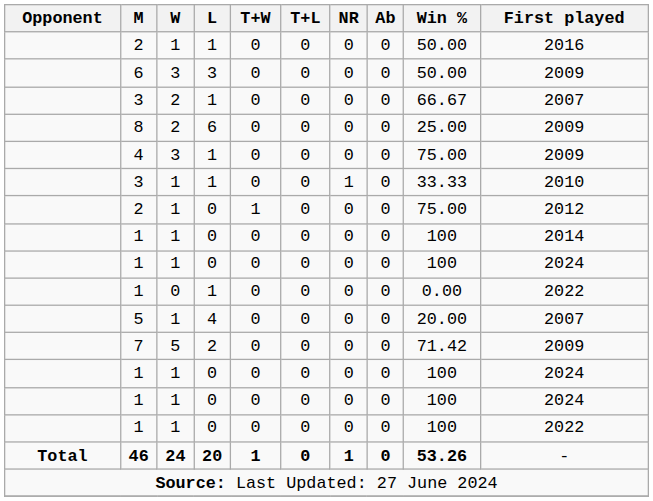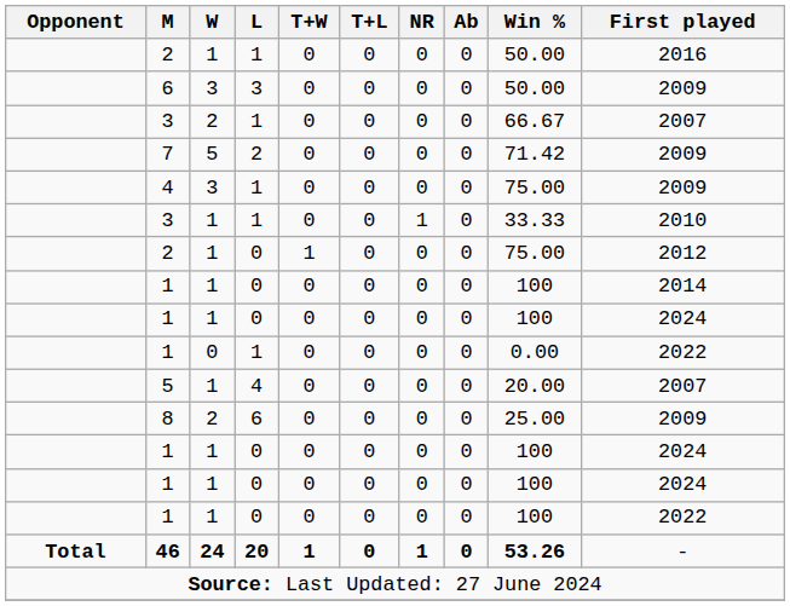 <table class="wikitable" style="text-align: center; width: 500px;">
 <tr>
 <th>Opponent</th>
 <th>M</th>
 <th>W</th>
 <th>L</th>
 <th>T+W</th>
 <th>T+L</th>
 <th>NR</th>
 <th>Ab</th>
 <th>Win %</th>
 <th>First played</th>
 </tr>
 <tr>
 <td align="left"></td>
 <td>2</td>
 <td>1</td>
 <td>1</td>
 <td>0</td>
 <td>0</td>
 <td>0</td>
 <td>0</td>
 <td>50.00</td>
 <td>2016</td>
 </tr>
 <tr>
 <td align="left"></td>
 <td>6</td>
 <td>3</td>
 <td>3</td>
 <td>0</td>
 <td>0</td>
 <td>0</td>
 <td>0</td>
 <td>50.00</td>
 <td>2009</td>
 </tr>
 <tr>
 <td align="left"></td>
 <td>3</td>
 <td>2</td>
 <td>1</td>
 <td>0</td>
 <td>0</td>
 <td>0</td>
 <td>0</td>
 <td>66.67</td>
 <td>2007</td>
 </tr>
 <tr>
 <td align="left"></td>
-<td>8</td>
+<td>7</td>
+<td>5</td>
 <td>2</td>
-<td>6</td>
 <td>0</td>
 <td>0</td>
 <td>0</td>
 <td>0</td>
-<td>25.00</td>
+<td>71.42</td>
 <td>2009</td>
 </tr>
 <tr>
 <td align="left"></td>
 <td>4</td>
 <td>3</td>
 <td>1</td>
 <td>0</td>
 <td>0</td>
 <td>0</td>
 <td>0</td>
 <td>75.00</td>
 <td>2009</td>
 </tr>
 <tr>
 <td align="left"></td>
 <td>3</td>
 <td>1</td>
 <td>1</td>
 <td>0</td>
 <td>0</td>
 <td>1</td>
 <td>0</td>
 <td>33.33</td>
 <td>2010</td>
 </tr>
 <tr>
 <td align="left"></td>
 <td>2</td>
 <td>1</td>
 <td>0</td>
 <td>1</td>
 <td>0</td>
 <td>0</td>
 <td>0</td>
 <td>75.00</td>
 <td>2012</td>
 </tr>
 <tr>
 <td align="left"></td>
 <td>1</td>
 <td>1</td>
 <td>0</td>
 <td>0</td>
 <td>0</td>
 <td>0</td>
 <td>0</td>
 <td>100</td>
 <td>2014</td>
 </tr>
 <tr>
 <td align="left"></td>
 <td>1</td>
 <td>1</td>
 <td>0</td>
 <td>0</td>
 <td>0</td>
 <td>0</td>
 <td>0</td>
 <td>100</td>
 <td>2024</td>
 </tr>
 <tr>
 <td align="left"></td>
 <td>1</td>
 <td>0</td>
 <td>1</td>
 <td>0</td>
 <td>0</td>
 <td>0</td>
 <td>0</td>
 <td>0.00</td>
 <td>2022</td>
 </tr>
 <tr>
 <td align="left"></td>
 <td>5</td>
 <td>1</td>
 <td>4</td>
 <td>0</td>
 <td>0</td>
 <td>0</td>
 <td>0</td>
 <td>20.00</td>
 <td>2007</td>
 </tr>
 <tr>
 <td align="left"></td>
-<td>7</td>
-<td>5</td>
+<td>8</td>
 <td>2</td>
+<td>6</td>
 <td>0</td>
 <td>0</td>
 <td>0</td>
 <td>0</td>
-<td>71.42</td>
+<td>25.00</td>
 <td>2009</td>
 </tr>
 <tr>
 <td align="left"></td>
 <td>1</td>
 <td>1</td>
 <td>0</td>
 <td>0</td>
 <td>0</td>
 <td>0</td>
 <td>0</td>
 <td>100</td>
 <td>2024</td>
 </tr>
 <tr>
 <td align="left"></td>
 <td>1</td>
 <td>1</td>
 <td>0</td>
 <td>0</td>
 <td>0</td>
 <td>0</td>
 <td>0</td>
 <td>100</td>
 <td>2024</td>
 </tr>
 <tr>
 <td align="left"></td>
 <td>1</td>
 <td>1</td>
 <td>0</td>
 <td>0</td>
 <td>0</td>
 <td>0</td>
 <td>0</td>
 <td>100</td>
 <td>2022</td>
 </tr>
 <tr>
 <td><strong>Total</strong></td>
 <td><strong>46</strong></td>
 <td><strong>24</strong></td>
 <td><strong>20</strong></td>
 <td><strong>1</strong></td>
 <td><strong>0</strong></td>
 <td><strong>1</strong></td>
 <td><strong>0</strong></td>
 <td><strong>53.26</strong></td>
 <td>-</td>
 </tr>
 <tr>
 <td colspan="10"><strong>Source:</strong> Last Updated: 27 June 2024</td>
 </tr>
 <tr>
 </tr>
 </table>
